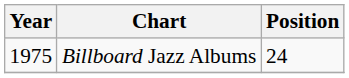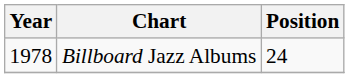 <table class="wikitable">
 <tr>
 <th>Year</th>
 <th>Chart</th>
 <th>Position</th>
 </tr>
 <tr>
-<td>1975</td>
+<td>1978</td>
 <td><em>Billboard</em> Jazz Albums</td>
 <td>24</td>
 </tr>
 <tr>
 </tr>
 </table>
